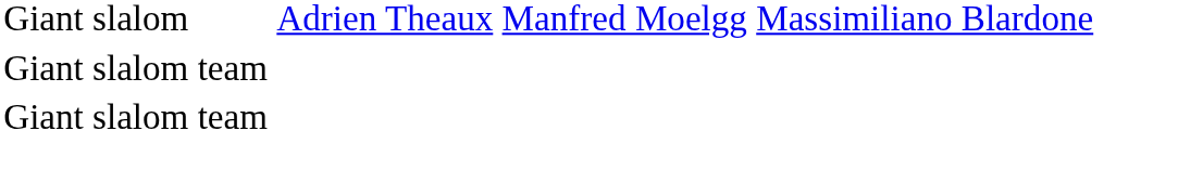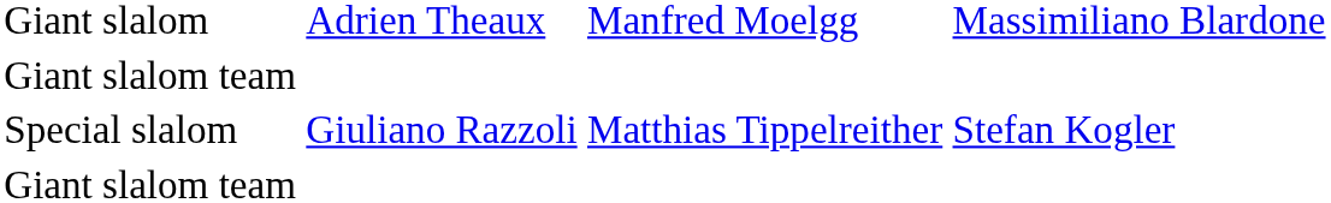 <table>
 <tr>
 <td>Giant slalom</td>
 <td> <a href='#'>Adrien Theaux</a></td>
 <td> <a href='#'>Manfred Moelgg</a></td>
 <td> <a href='#'>Massimiliano Blardone</a></td>
 </tr>
 <tr>
 <td>Giant slalom team</td>
 <td></td>
 <td></td>
 <td></td>
 </tr>
 <tr>
+<td>Special slalom</td>
+<td> <a href='#'>Giuliano Razzoli</a></td>
+<td> <a href='#'>Matthias Tippelreither</a></td>
+<td> <a href='#'>Stefan Kogler</a></td>
+</tr>
+<tr>
 <td>Giant slalom team</td>
 <td></td>
 <td></td>
 <td></td>
 </tr>
 </table>
